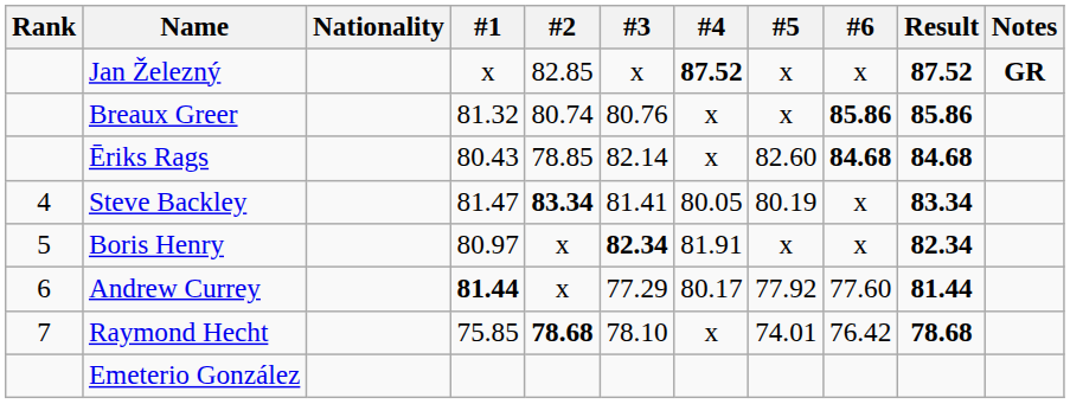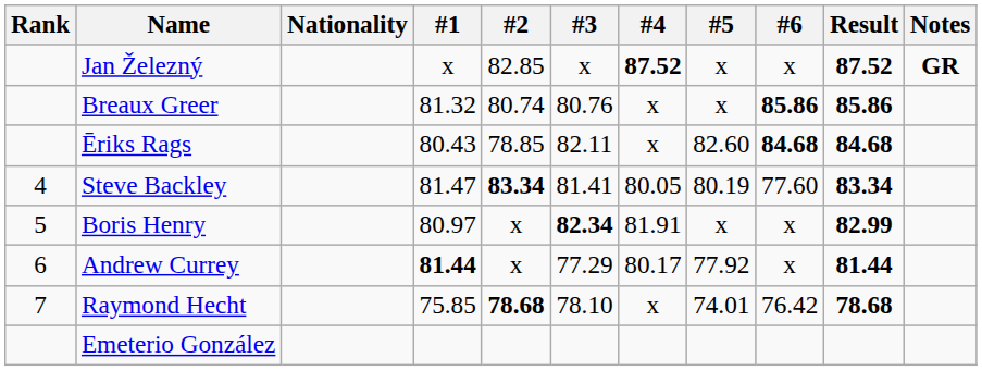 <table class="wikitable sortable" style="text-align:center">
 <tr>
 <th>Rank</th>
 <th>Name</th>
 <th>Nationality</th>
 <th>#1</th>
 <th>#2</th>
 <th>#3</th>
 <th>#4</th>
 <th>#5</th>
 <th>#6</th>
 <th>Result</th>
 <th>Notes</th>
 </tr>
 <tr>
 <td></td>
 <td align=left><a href='#'>Jan Železný</a></td>
 <td align=left></td>
 <td>x</td>
 <td>82.85</td>
 <td>x</td>
 <td><strong>87.52</strong></td>
 <td>x</td>
 <td>x</td>
 <td><strong>87.52</strong></td>
 <td><strong>GR</strong></td>
 </tr>
 <tr>
 <td></td>
 <td align=left><a href='#'>Breaux Greer</a></td>
 <td align=left></td>
 <td>81.32</td>
 <td>80.74</td>
 <td>80.76</td>
 <td>x</td>
 <td>x</td>
 <td><strong>85.86</strong></td>
 <td><strong>85.86</strong></td>
 <td></td>
 </tr>
 <tr>
 <td></td>
 <td align=left><a href='#'>Ēriks Rags</a></td>
 <td align=left></td>
 <td>80.43</td>
 <td>78.85</td>
-<td>82.14</td>
+<td>82.11</td>
 <td>x</td>
 <td>82.60</td>
 <td><strong>84.68</strong></td>
 <td><strong>84.68</strong></td>
 <td></td>
 </tr>
 <tr>
 <td>4</td>
 <td align=left><a href='#'>Steve Backley</a></td>
 <td align=left></td>
 <td>81.47</td>
 <td><strong>83.34</strong></td>
 <td>81.41</td>
 <td>80.05</td>
 <td>80.19</td>
-<td>x</td>
+<td>77.60</td>
 <td><strong>83.34</strong></td>
 <td></td>
 </tr>
 <tr>
 <td>5</td>
 <td align=left><a href='#'>Boris Henry</a></td>
 <td align=left></td>
 <td>80.97</td>
 <td>x</td>
 <td><strong>82.34</strong></td>
 <td>81.91</td>
 <td>x</td>
 <td>x</td>
-<td><strong>82.34</strong></td>
+<td><strong>82.99</strong></td>
 <td></td>
 </tr>
 <tr>
 <td>6</td>
 <td align=left><a href='#'>Andrew Currey</a></td>
 <td align=left></td>
 <td><strong>81.44</strong></td>
 <td>x</td>
 <td>77.29</td>
 <td>80.17</td>
 <td>77.92</td>
-<td>77.60</td>
+<td>x</td>
 <td><strong>81.44</strong></td>
 <td></td>
 </tr>
 <tr>
 <td>7</td>
 <td align=left><a href='#'>Raymond Hecht</a></td>
 <td align=left></td>
 <td>75.85</td>
 <td><strong>78.68</strong></td>
 <td>78.10</td>
 <td>x</td>
 <td>74.01</td>
 <td>76.42</td>
 <td><strong>78.68</strong></td>
 <td></td>
 </tr>
 <tr>
 <td></td>
 <td align=left><a href='#'>Emeterio González</a></td>
 <td align=left></td>
 <td></td>
 <td></td>
 <td></td>
 <td></td>
 <td></td>
 <td></td>
 <td><strong></strong></td>
 <td></td>
 </tr>
 </table>
